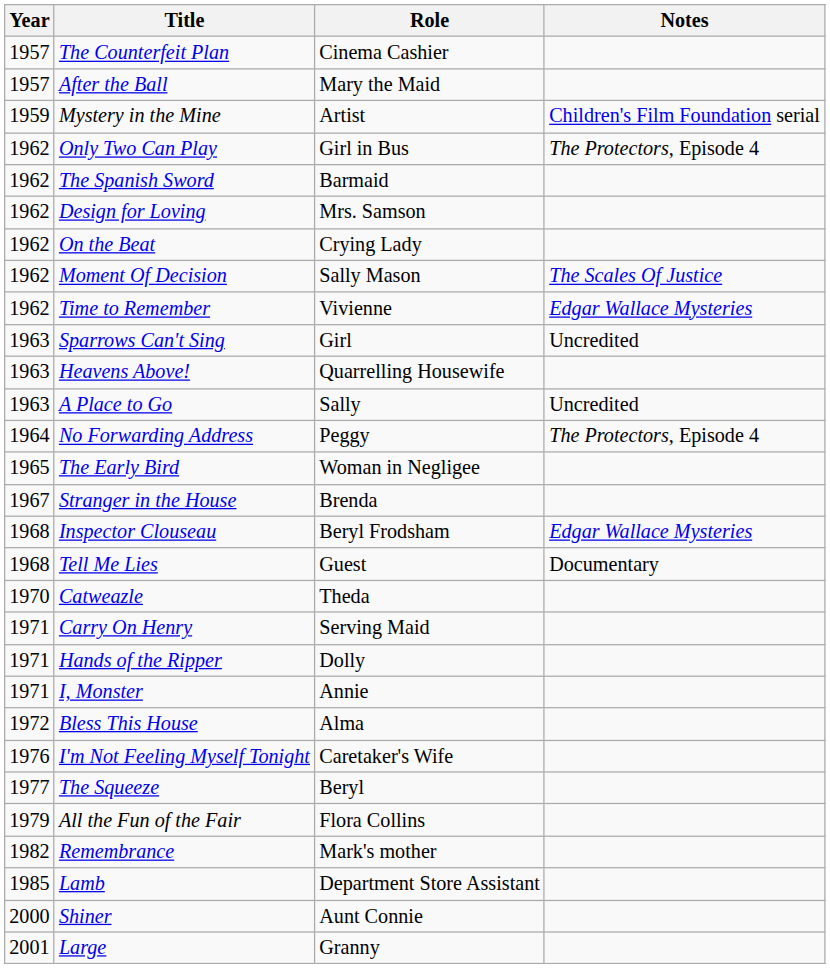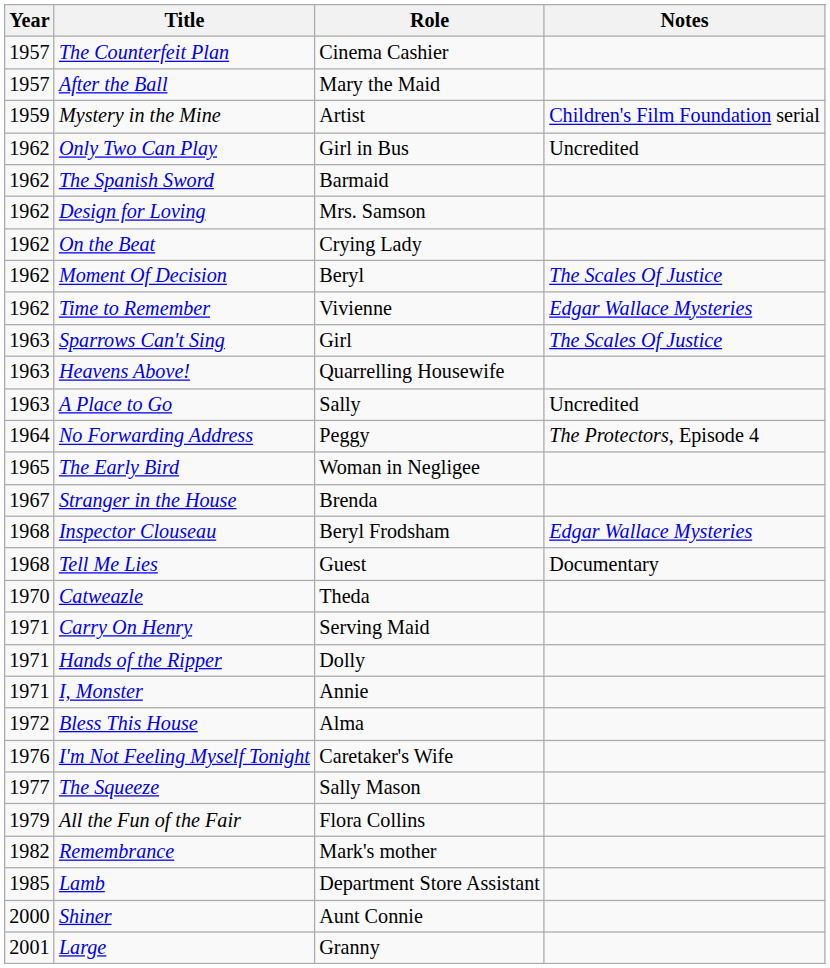 <table class="wikitable">
 <tr>
 <th>Year</th>
 <th>Title</th>
 <th>Role</th>
 <th>Notes</th>
 </tr>
 <tr>
 <td>1957</td>
 <td><em><a href='#'>The Counterfeit Plan</a></em></td>
 <td>Cinema Cashier</td>
 <td></td>
 </tr>
 <tr>
 <td>1957</td>
 <td><em><a href='#'>After the Ball</a></em></td>
 <td>Mary the Maid</td>
 <td></td>
 </tr>
 <tr>
 <td>1959</td>
 <td><em>Mystery in the Mine</em></td>
 <td>Artist</td>
 <td><a href='#'>Children's Film Foundation</a> serial</td>
 </tr>
 <tr>
 <td>1962</td>
 <td><em><a href='#'>Only Two Can Play</a></em></td>
 <td>Girl in Bus</td>
-<td><em>The Protectors</em>, Episode 4</td>
+<td>Uncredited</td>
 </tr>
 <tr>
 <td>1962</td>
 <td><em><a href='#'>The Spanish Sword</a></em></td>
 <td>Barmaid</td>
 <td></td>
 </tr>
 <tr>
 <td>1962</td>
 <td><em><a href='#'>Design for Loving</a></em></td>
 <td>Mrs. Samson</td>
 <td></td>
 </tr>
 <tr>
 <td>1962</td>
 <td><em><a href='#'>On the Beat</a></em></td>
 <td>Crying Lady</td>
 <td></td>
 </tr>
 <tr>
 <td>1962</td>
 <td><em><a href='#'>Moment Of Decision</a></em></td>
-<td>Sally Mason</td>
+<td>Beryl</td>
 <td><em><a href='#'>The Scales Of Justice</a></em></td>
 </tr>
 <tr>
 <td>1962</td>
 <td><em><a href='#'>Time to Remember</a></em></td>
 <td>Vivienne</td>
 <td><em><a href='#'>Edgar Wallace Mysteries</a></em></td>
 </tr>
 <tr>
 <td>1963</td>
 <td><em><a href='#'>Sparrows Can't Sing</a></em></td>
 <td>Girl</td>
-<td>Uncredited</td>
+<td><em><a href='#'>The Scales Of Justice</a></em></td>
 </tr>
 <tr>
 <td>1963</td>
 <td><em><a href='#'>Heavens Above!</a></em></td>
 <td>Quarrelling Housewife</td>
 <td></td>
 </tr>
 <tr>
 <td>1963</td>
 <td><em><a href='#'>A Place to Go</a></em></td>
 <td>Sally</td>
 <td>Uncredited</td>
 </tr>
 <tr>
 <td>1964</td>
 <td><em><a href='#'>No Forwarding Address</a></em></td>
 <td>Peggy</td>
 <td><em>The Protectors</em>, Episode 4</td>
 </tr>
 <tr>
 <td>1965</td>
 <td><em><a href='#'>The Early Bird</a></em></td>
 <td>Woman in Negligee</td>
 <td></td>
 </tr>
 <tr>
 <td>1967</td>
 <td><em><a href='#'>Stranger in the House</a></em></td>
 <td>Brenda</td>
 <td></td>
 </tr>
 <tr>
 <td>1968</td>
 <td><em><a href='#'>Inspector Clouseau</a></em></td>
 <td>Beryl Frodsham</td>
 <td><em><a href='#'>Edgar Wallace Mysteries</a></em></td>
 </tr>
 <tr>
 <td>1968</td>
 <td><em><a href='#'>Tell Me Lies</a></em></td>
 <td>Guest</td>
 <td>Documentary</td>
 </tr>
 <tr>
 <td>1970</td>
 <td><em><a href='#'>Catweazle</a></em></td>
 <td>Theda</td>
 <td></td>
 </tr>
 <tr>
 <td>1971</td>
 <td><em><a href='#'>Carry On Henry</a></em></td>
 <td>Serving Maid</td>
 <td></td>
 </tr>
 <tr>
 <td>1971</td>
 <td><em><a href='#'>Hands of the Ripper</a></em></td>
 <td>Dolly</td>
 <td></td>
 </tr>
 <tr>
 <td>1971</td>
 <td><em><a href='#'>I, Monster</a></em></td>
 <td>Annie</td>
 <td></td>
 </tr>
 <tr>
 <td>1972</td>
 <td><em><a href='#'>Bless This House</a></em></td>
 <td>Alma</td>
 <td></td>
 </tr>
 <tr>
 <td>1976</td>
 <td><em><a href='#'>I'm Not Feeling Myself Tonight</a></em></td>
 <td>Caretaker's Wife</td>
 <td></td>
 </tr>
 <tr>
 <td>1977</td>
 <td><em><a href='#'>The Squeeze</a></em></td>
-<td>Beryl</td>
+<td>Sally Mason</td>
 <td></td>
 </tr>
 <tr>
 <td>1979</td>
 <td><em>All the Fun of the Fair</em></td>
 <td>Flora Collins</td>
 <td></td>
 </tr>
 <tr>
 <td>1982</td>
 <td><em><a href='#'>Remembrance</a></em></td>
 <td>Mark's mother</td>
 <td></td>
 </tr>
 <tr>
 <td>1985</td>
 <td><em><a href='#'>Lamb</a></em></td>
 <td>Department Store Assistant</td>
 <td></td>
 </tr>
 <tr>
 <td>2000</td>
 <td><em><a href='#'>Shiner</a></em></td>
 <td>Aunt Connie</td>
 <td></td>
 </tr>
 <tr>
 <td>2001</td>
 <td><em><a href='#'>Large</a></em></td>
 <td>Granny</td>
 <td></td>
 </tr>
 </table>
